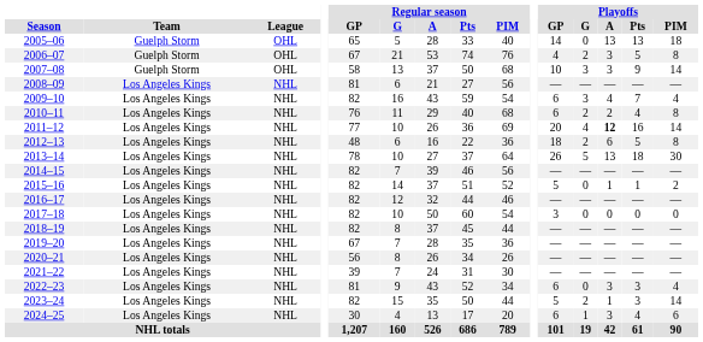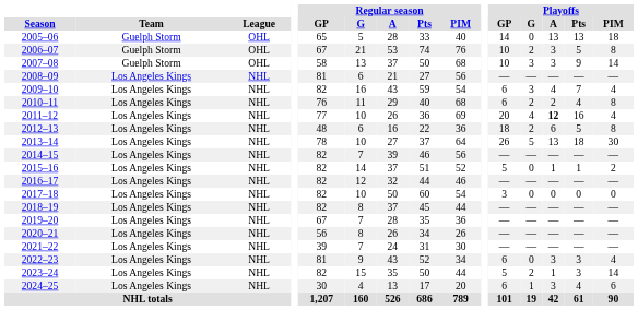 <table border="0" cellpadding="1" cellspacing="0" ID="Table3" style="text-align:center; width:60em">
 <tr bgcolor="#e0e0e0">
 <th colspan="3" bgcolor="#ffffff"> </th>
 <th rowspan="99" bgcolor="#ffffff"> </th>
 <th colspan="5"><a href='#'>Regular season</a></th>
 <th rowspan="99" bgcolor="#ffffff"> </th>
 <th colspan="5"><a href='#'>Playoffs</a></th>
 </tr>
 <tr bgcolor="#e0e0e0">
 <th><a href='#'>Season</a></th>
 <th>Team</th>
 <th>League</th>
 <th>GP</th>
 <th><a href='#'>G</a></th>
 <th><a href='#'>A</a></th>
 <th><a href='#'>Pts</a></th>
 <th><a href='#'>PIM</a></th>
 <th>GP</th>
 <th>G</th>
 <th>A</th>
 <th>Pts</th>
 <th>PIM</th>
 </tr>
 <tr>
 <td><a href='#'>2005–06</a></td>
 <td><a href='#'>Guelph Storm</a></td>
 <td><a href='#'>OHL</a></td>
 <td>65</td>
 <td>5</td>
 <td>28</td>
 <td>33</td>
 <td>40</td>
 <td>14</td>
 <td>0</td>
 <td>13</td>
 <td>13</td>
 <td>18</td>
 </tr>
 <tr bgcolor="#f0f0f0">
 <td><a href='#'>2006–07</a></td>
 <td>Guelph Storm</td>
 <td>OHL</td>
 <td>67</td>
 <td>21</td>
 <td>53</td>
 <td>74</td>
 <td>76</td>
-<td>4</td>
+<td>10</td>
 <td>2</td>
 <td>3</td>
 <td>5</td>
 <td>8</td>
 </tr>
 <tr>
 <td><a href='#'>2007–08</a></td>
 <td>Guelph Storm</td>
 <td>OHL</td>
 <td>58</td>
 <td>13</td>
 <td>37</td>
 <td>50</td>
 <td>68</td>
 <td>10</td>
 <td>3</td>
 <td>3</td>
 <td>9</td>
 <td>14</td>
 </tr>
 <tr bgcolor="#f0f0f0">
 <td><a href='#'>2008–09</a></td>
 <td><a href='#'>Los Angeles Kings</a></td>
 <td><a href='#'>NHL</a></td>
 <td>81</td>
 <td>6</td>
 <td>21</td>
 <td>27</td>
 <td>56</td>
 <td>—</td>
 <td>—</td>
 <td>—</td>
 <td>—</td>
 <td>—</td>
 </tr>
 <tr>
 <td><a href='#'>2009–10</a></td>
 <td>Los Angeles Kings</td>
 <td>NHL</td>
 <td>82</td>
 <td>16</td>
 <td>43</td>
 <td>59</td>
 <td>54</td>
 <td>6</td>
 <td>3</td>
 <td>4</td>
 <td>7</td>
 <td>4</td>
 </tr>
 <tr bgcolor="#f0f0f0">
 <td><a href='#'>2010–11</a></td>
 <td>Los Angeles Kings</td>
 <td>NHL</td>
 <td>76</td>
 <td>11</td>
 <td>29</td>
 <td>40</td>
 <td>68</td>
 <td>6</td>
 <td>2</td>
 <td>2</td>
 <td>4</td>
 <td>8</td>
 </tr>
 <tr>
 <td><a href='#'>2011–12</a></td>
 <td>Los Angeles Kings</td>
 <td>NHL</td>
 <td>77</td>
 <td>10</td>
 <td>26</td>
 <td>36</td>
 <td>69</td>
 <td>20</td>
 <td>4</td>
 <td><strong>12</strong></td>
 <td>16</td>
-<td>14</td>
+<td>4</td>
 </tr>
 <tr bgcolor="#f0f0f0">
 <td><a href='#'>2012–13</a></td>
 <td>Los Angeles Kings</td>
 <td>NHL</td>
 <td>48</td>
 <td>6</td>
 <td>16</td>
 <td>22</td>
 <td>36</td>
 <td>18</td>
 <td>2</td>
 <td>6</td>
 <td>5</td>
 <td>8</td>
 </tr>
 <tr>
 <td><a href='#'>2013–14</a></td>
 <td>Los Angeles Kings</td>
 <td>NHL</td>
 <td>78</td>
 <td>10</td>
 <td>27</td>
 <td>37</td>
 <td>64</td>
 <td>26</td>
 <td>5</td>
 <td>13</td>
 <td>18</td>
 <td>30</td>
 </tr>
 <tr bgcolor="#f0f0f0">
 <td><a href='#'>2014–15</a></td>
 <td>Los Angeles Kings</td>
 <td>NHL</td>
 <td>82</td>
 <td>7</td>
 <td>39</td>
 <td>46</td>
 <td>56</td>
 <td>—</td>
 <td>—</td>
 <td>—</td>
 <td>—</td>
 <td>—</td>
 </tr>
 <tr>
 <td><a href='#'>2015–16</a></td>
 <td>Los Angeles Kings</td>
 <td>NHL</td>
 <td>82</td>
 <td>14</td>
 <td>37</td>
 <td>51</td>
 <td>52</td>
 <td>5</td>
 <td>0</td>
 <td>1</td>
 <td>1</td>
 <td>2</td>
 </tr>
 <tr bgcolor="#f0f0f0">
 <td><a href='#'>2016–17</a></td>
 <td>Los Angeles Kings</td>
 <td>NHL</td>
 <td>82</td>
 <td>12</td>
 <td>32</td>
 <td>44</td>
 <td>46</td>
 <td>—</td>
 <td>—</td>
 <td>—</td>
 <td>—</td>
 <td>—</td>
 </tr>
 <tr>
 <td><a href='#'>2017–18</a></td>
 <td>Los Angeles Kings</td>
 <td>NHL</td>
 <td>82</td>
 <td>10</td>
 <td>50</td>
 <td>60</td>
 <td>54</td>
 <td>3</td>
 <td>0</td>
 <td>0</td>
 <td>0</td>
 <td>0</td>
 </tr>
 <tr bgcolor="#f0f0f0">
 <td><a href='#'>2018–19</a></td>
 <td>Los Angeles Kings</td>
 <td>NHL</td>
 <td>82</td>
 <td>8</td>
 <td>37</td>
 <td>45</td>
 <td>44</td>
 <td>—</td>
 <td>—</td>
 <td>—</td>
 <td>—</td>
 <td>—</td>
 </tr>
 <tr>
 <td><a href='#'>2019–20</a></td>
 <td>Los Angeles Kings</td>
 <td>NHL</td>
 <td>67</td>
 <td>7</td>
 <td>28</td>
 <td>35</td>
 <td>36</td>
 <td>—</td>
 <td>—</td>
 <td>—</td>
 <td>—</td>
 <td>—</td>
 </tr>
 <tr bgcolor="#f0f0f0">
 <td><a href='#'>2020–21</a></td>
 <td>Los Angeles Kings</td>
 <td>NHL</td>
 <td>56</td>
 <td>8</td>
 <td>26</td>
 <td>34</td>
 <td>26</td>
 <td>—</td>
 <td>—</td>
 <td>—</td>
 <td>—</td>
 <td>—</td>
 </tr>
 <tr>
 <td><a href='#'>2021–22</a></td>
 <td>Los Angeles Kings</td>
 <td>NHL</td>
 <td>39</td>
 <td>7</td>
 <td>24</td>
 <td>31</td>
 <td>30</td>
 <td>—</td>
 <td>—</td>
 <td>—</td>
 <td>—</td>
 <td>—</td>
 </tr>
 <tr bgcolor="#f0f0f0">
 <td><a href='#'>2022–23</a></td>
 <td>Los Angeles Kings</td>
 <td>NHL</td>
 <td>81</td>
 <td>9</td>
 <td>43</td>
 <td>52</td>
 <td>34</td>
 <td>6</td>
 <td>0</td>
 <td>3</td>
 <td>3</td>
 <td>4</td>
 </tr>
 <tr>
 <td><a href='#'>2023–24</a></td>
 <td>Los Angeles Kings</td>
 <td>NHL</td>
 <td>82</td>
 <td>15</td>
 <td>35</td>
 <td>50</td>
 <td>44</td>
 <td>5</td>
 <td>2</td>
 <td>1</td>
 <td>3</td>
 <td>14</td>
 </tr>
 <tr bgcolor="#f0f0f0">
 <td><a href='#'>2024–25</a></td>
 <td>Los Angeles Kings</td>
 <td>NHL</td>
 <td>30</td>
 <td>4</td>
 <td>13</td>
 <td>17</td>
 <td>20</td>
 <td>6</td>
 <td>1</td>
 <td>3</td>
 <td>4</td>
 <td>6</td>
 </tr>
 <tr bgcolor="#e0e0e0">
 <th colspan="3">NHL totals</th>
 <th>1,207</th>
 <th>160</th>
 <th>526</th>
 <th>686</th>
 <th>789</th>
 <th>101</th>
 <th>19</th>
 <th>42</th>
 <th>61</th>
 <th>90</th>
 </tr>
 </table>
